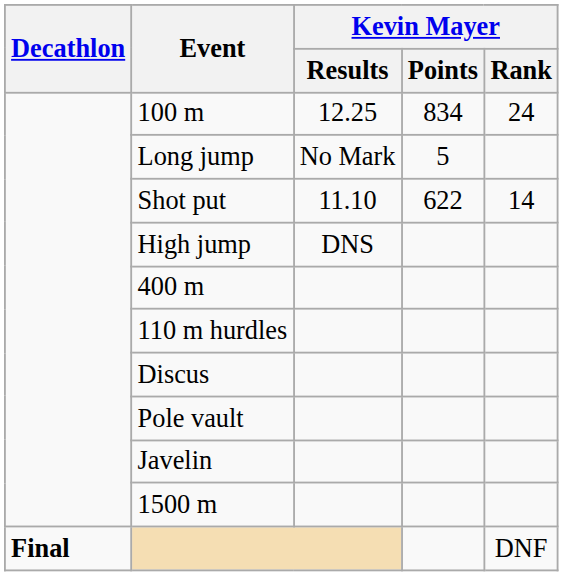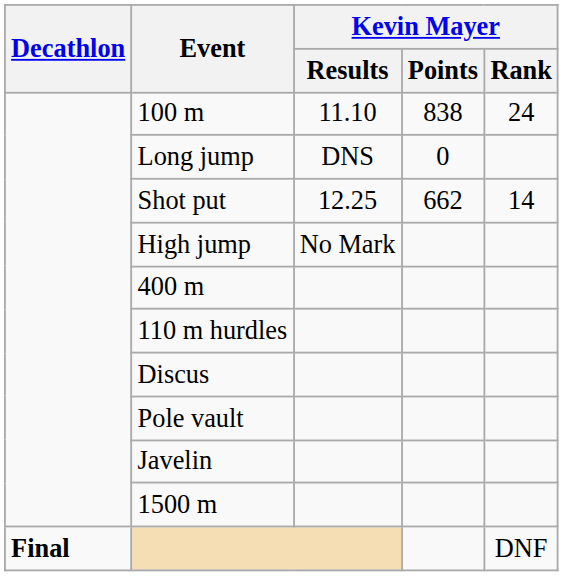 <table class=wikitable style="font-size:90%">
 <tr>
 <th rowspan="2"><a href='#'>Decathlon</a></th>
 <th rowspan="2">Event</th>
 <th colspan="3"><a href='#'>Kevin Mayer</a></th>
 </tr>
 <tr>
 <th>Results</th>
 <th>Points</th>
 <th>Rank</th>
 </tr>
 <tr>
 <td rowspan="10"></td>
 <td>100 m</td>
-<td align=center>12.25</td>
-<td align=center>834</td>
+<td align=center>11.10</td>
+<td align=center>838</td>
 <td align=center>24</td>
 </tr>
 <tr>
 <td>Long jump</td>
-<td align=center>No Mark</td>
-<td align=center>5</td>
+<td align=center>DNS</td>
+<td align=center>0</td>
 <td align=center></td>
 </tr>
 <tr>
 <td>Shot put</td>
-<td align=center>11.10</td>
-<td align=center>622</td>
+<td align=center>12.25</td>
+<td align=center>662</td>
 <td align=center>14</td>
 </tr>
 <tr>
 <td>High jump</td>
-<td align=center>DNS</td>
+<td align=center>No Mark</td>
 <td align=center></td>
 <td align=center></td>
 </tr>
 <tr>
 <td>400 m</td>
 <td align=center></td>
 <td align=center></td>
 <td align=center></td>
 </tr>
 <tr>
 <td>110 m hurdles</td>
 <td align=center></td>
 <td align=center></td>
 <td align=center></td>
 </tr>
 <tr>
 <td>Discus</td>
 <td align=center></td>
 <td align=center></td>
 <td align=center></td>
 </tr>
 <tr>
 <td>Pole vault</td>
 <td align=center></td>
 <td align=center></td>
 <td align=center></td>
 </tr>
 <tr>
 <td>Javelin</td>
 <td align=center></td>
 <td align=center></td>
 <td align=center></td>
 </tr>
 <tr>
 <td>1500 m</td>
 <td align=center></td>
 <td align=center></td>
 <td align=center></td>
 </tr>
 <tr>
 <td><strong>Final</strong></td>
 <td colspan="2" bgcolor="wheat"></td>
 <td align=center></td>
 <td align=center>DNF</td>
 </tr>
 </table>
